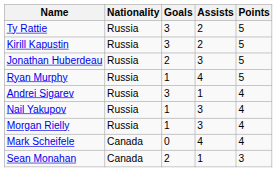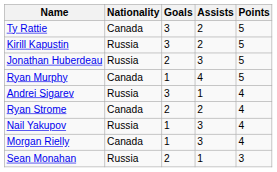 <table class="wikitable sortable">
 <tr>
 <th>Name</th>
 <th>Nationality</th>
 <th>Goals</th>
 <th>Assists</th>
 <th>Points</th>
 </tr>
 <tr>
 <td><a href='#'>Ty Rattie</a></td>
-<td>Russia</td>
+<td>Canada</td>
 <td>3</td>
 <td>2</td>
 <td>5</td>
 </tr>
 <tr>
 <td><a href='#'>Kirill Kapustin</a></td>
 <td>Russia</td>
 <td>3</td>
 <td>2</td>
 <td>5</td>
 </tr>
 <tr>
 <td><a href='#'>Jonathan Huberdeau</a></td>
 <td>Russia</td>
 <td>2</td>
 <td>3</td>
 <td>5</td>
 </tr>
 <tr>
 <td><a href='#'>Ryan Murphy</a></td>
-<td>Russia</td>
+<td>Canada</td>
 <td>1</td>
 <td>4</td>
 <td>5</td>
 </tr>
 <tr>
 <td><a href='#'>Andrei Sigarev</a></td>
 <td>Russia</td>
 <td>3</td>
 <td>1</td>
 <td>4</td>
 </tr>
 <tr>
+<td><a href='#'>Ryan Strome</a></td>
+<td>Canada</td>
+<td>2</td>
+<td>2</td>
+<td>4</td>
+</tr>
+<tr>
 <td><a href='#'>Nail Yakupov</a></td>
 <td>Russia</td>
 <td>1</td>
 <td>3</td>
 <td>4</td>
 </tr>
 <tr>
 <td><a href='#'>Morgan Rielly</a></td>
-<td>Russia</td>
+<td>Canada</td>
 <td>1</td>
 <td>3</td>
 <td>4</td>
 </tr>
 <tr>
-<td><a href='#'>Mark Scheifele</a></td>
-<td>Canada</td>
-<td>0</td>
-<td>4</td>
-<td>4</td>
-</tr>
-<tr>
 <td><a href='#'>Sean Monahan</a></td>
-<td>Canada</td>
+<td>Russia</td>
 <td>2</td>
 <td>1</td>
 <td>3</td>
 </tr>
 </table>
